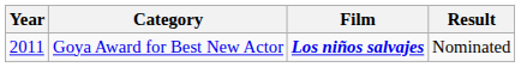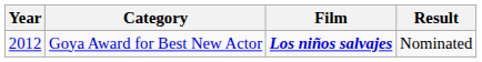 <table class=wikitable>
 <tr>
 <th>Year</th>
 <th>Category</th>
 <th>Film</th>
 <th>Result</th>
 </tr>
 <tr>
-<td><a href='#'>2011</a></td>
+<td><a href='#'>2012</a></td>
 <td><a href='#'>Goya Award for Best New Actor</a></td>
 <td><strong><em><a href='#'>Los niños salvajes</a></em></strong></td>
 <td>Nominated</td>
 </tr>
 </table>
